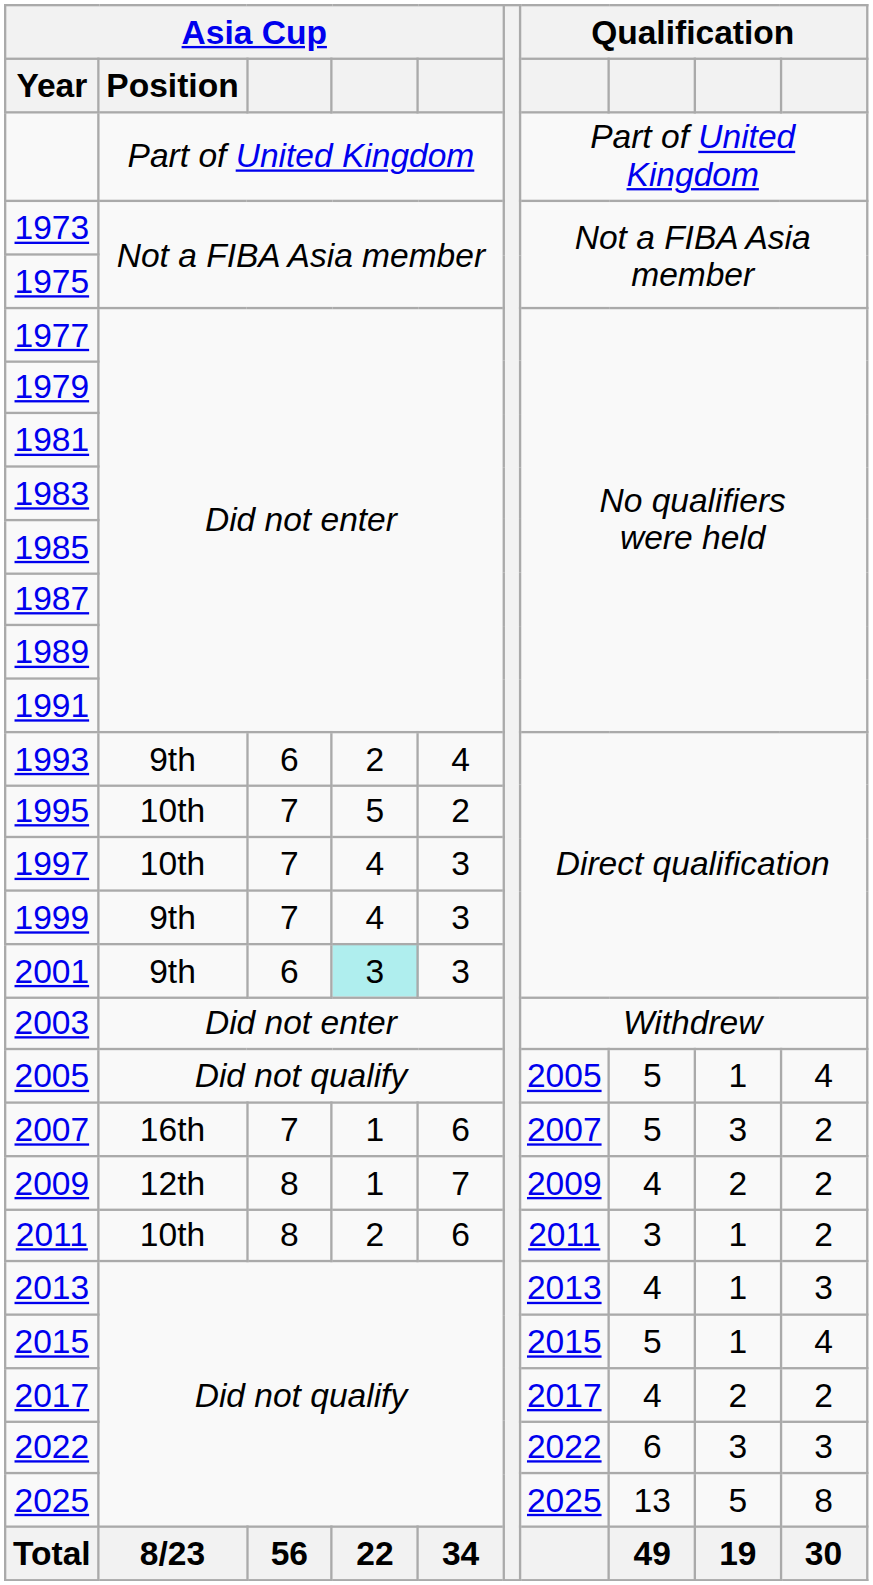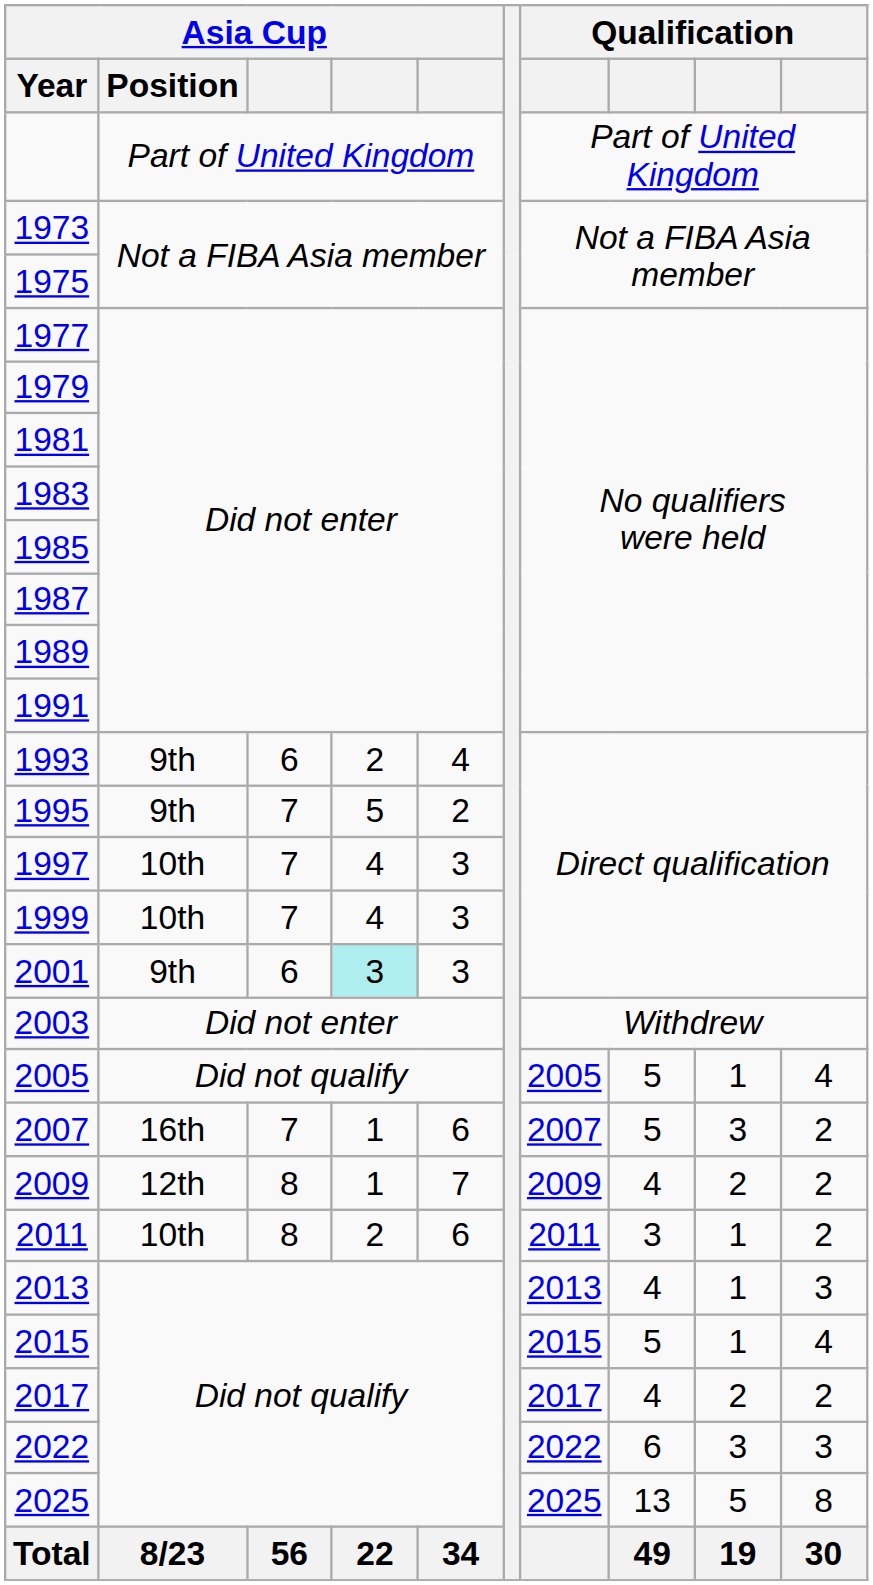 <table class="wikitable" style="text-align: center;font-size:90%;">
 <tr>
 <th colspan=5><a href='#'>Asia Cup</a></th>
 <th rowspan=29></th>
 <th colspan=4>Qualification</th>
 </tr>
 <tr>
 <th>Year</th>
 <th>Position</th>
 <th width=30></th>
 <th width=30></th>
 <th width=30></th>
 <th width=30></th>
 <th width=30></th>
 <th width=30></th>
 <th width=30></th>
 </tr>
 <tr>
 <td></td>
 <td colspan=4><em>Part of <a href='#'>United Kingdom</a></em></td>
 <td colspan=4><em>Part of <a href='#'>United Kingdom</a></em></td>
 </tr>
 <tr>
 <td> <a href='#'>1973</a></td>
 <td colspan=4 rowspan=2><em>Not a FIBA Asia member</em></td>
 <td colspan=4 rowspan=2><em>Not a FIBA Asia member</em></td>
 </tr>
 <tr>
 <td> <a href='#'>1975</a></td>
 </tr>
 <tr>
 <td> <a href='#'>1977</a></td>
 <td colspan=4 rowspan=8><em>Did not enter</em></td>
 <td colspan=4 rowspan=8><em>No qualifiers<br>were held</em></td>
 </tr>
 <tr>
 <td> <a href='#'>1979</a></td>
 </tr>
 <tr>
 <td> <a href='#'>1981</a></td>
 </tr>
 <tr>
 <td> <a href='#'>1983</a></td>
 </tr>
 <tr>
 <td> <a href='#'>1985</a></td>
 </tr>
 <tr>
 <td> <a href='#'>1987</a></td>
 </tr>
 <tr>
 <td> <a href='#'>1989</a></td>
 </tr>
 <tr>
 <td> <a href='#'>1991</a></td>
 </tr>
 <tr>
 <td> <a href='#'>1993</a></td>
 <td>9th</td>
 <td>6</td>
 <td>2</td>
 <td>4</td>
 <td colspan=4 rowspan=5><em>Direct qualification</em></td>
 </tr>
 <tr>
 <td> <a href='#'>1995</a></td>
-<td>10th</td>
+<td>9th</td>
 <td>7</td>
 <td>5</td>
 <td>2</td>
 </tr>
 <tr>
 <td> <a href='#'>1997</a></td>
 <td>10th</td>
 <td>7</td>
 <td>4</td>
 <td>3</td>
 </tr>
 <tr>
 <td> <a href='#'>1999</a></td>
-<td>9th</td>
+<td>10th</td>
 <td>7</td>
 <td>4</td>
 <td>3</td>
 </tr>
 <tr>
 <td> <a href='#'>2001</a></td>
 <td>9th</td>
 <td>6</td>
 <td style="background: paleturquoise;">3</td>
 <td>3</td>
 </tr>
 <tr>
 <td> <a href='#'>2003</a></td>
 <td colspan=4><em>Did not enter</em></td>
 <td colspan=4><em>Withdrew</em></td>
 </tr>
 <tr>
 <td> <a href='#'>2005</a></td>
 <td colspan=4><em>Did not qualify</em></td>
 <td><a href='#'>2005</a></td>
 <td>5</td>
 <td>1</td>
 <td>4</td>
 </tr>
 <tr>
 <td> <a href='#'>2007</a></td>
 <td>16th</td>
 <td>7</td>
 <td>1</td>
 <td>6</td>
 <td><a href='#'>2007</a></td>
 <td>5</td>
 <td>3</td>
 <td>2</td>
 </tr>
 <tr>
 <td> <a href='#'>2009</a></td>
 <td>12th</td>
 <td>8</td>
 <td>1</td>
 <td>7</td>
 <td><a href='#'>2009</a></td>
 <td>4</td>
 <td>2</td>
 <td>2</td>
 </tr>
 <tr>
 <td> <a href='#'>2011</a></td>
 <td>10th</td>
 <td>8</td>
 <td>2</td>
 <td>6</td>
 <td><a href='#'>2011</a></td>
 <td>3</td>
 <td>1</td>
 <td>2</td>
 </tr>
 <tr>
 <td> <a href='#'>2013</a></td>
 <td colspan=4 rowspan=5><em>Did not qualify</em></td>
 <td><a href='#'>2013</a></td>
 <td>4</td>
 <td>1</td>
 <td>3</td>
 </tr>
 <tr>
 <td> <a href='#'>2015</a></td>
 <td><a href='#'>2015</a></td>
 <td>5</td>
 <td>1</td>
 <td>4</td>
 </tr>
 <tr>
 <td> <a href='#'>2017</a></td>
 <td><a href='#'>2017</a></td>
 <td>4</td>
 <td>2</td>
 <td>2</td>
 </tr>
 <tr>
 <td> <a href='#'>2022</a></td>
 <td><a href='#'>2022</a></td>
 <td>6</td>
 <td>3</td>
 <td>3</td>
 </tr>
 <tr>
 <td> <a href='#'>2025</a></td>
 <td><a href='#'>2025</a></td>
 <td>13</td>
 <td>5</td>
 <td>8</td>
 </tr>
 <tr>
 <th>Total</th>
 <th>8/23</th>
 <th>56</th>
 <th>22</th>
 <th>34</th>
 <th></th>
 <th>49</th>
 <th>19</th>
 <th>30</th>
 </tr>
 </table>
